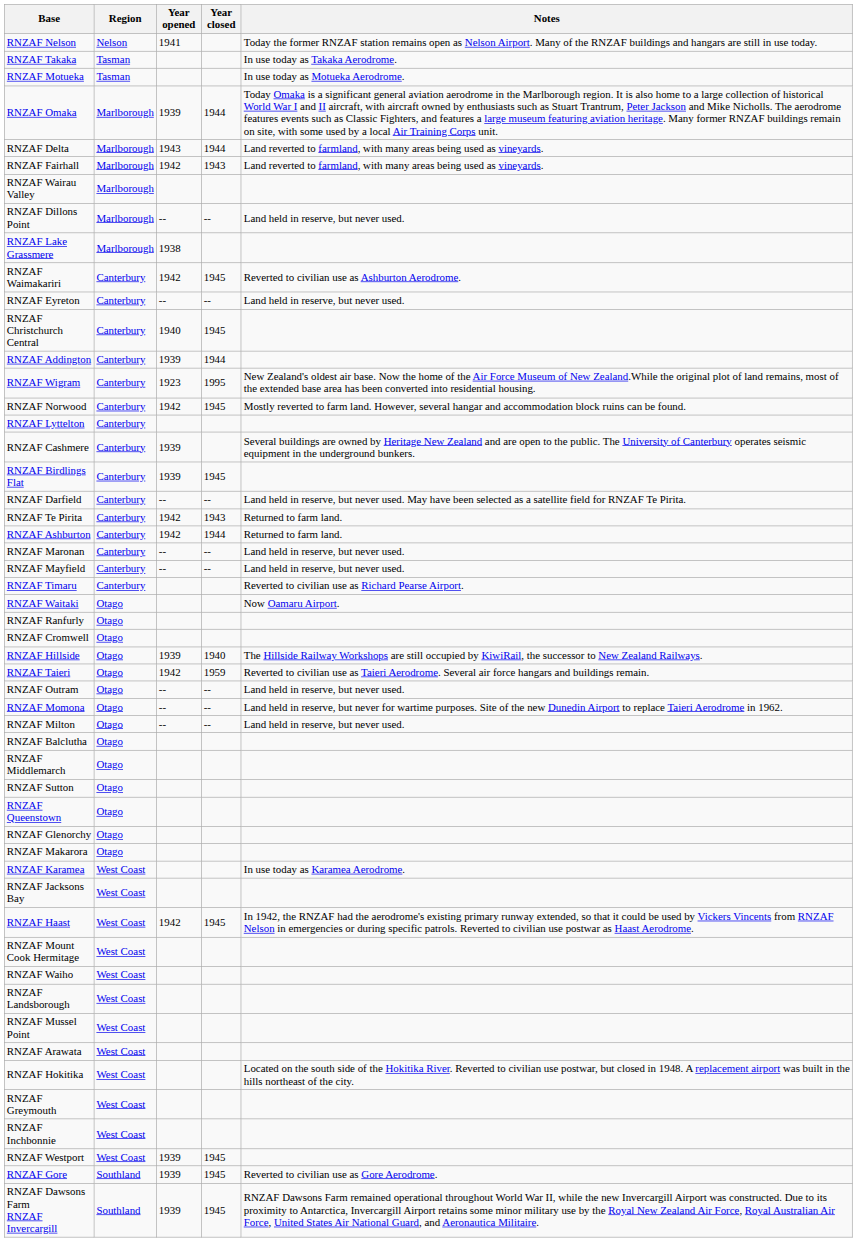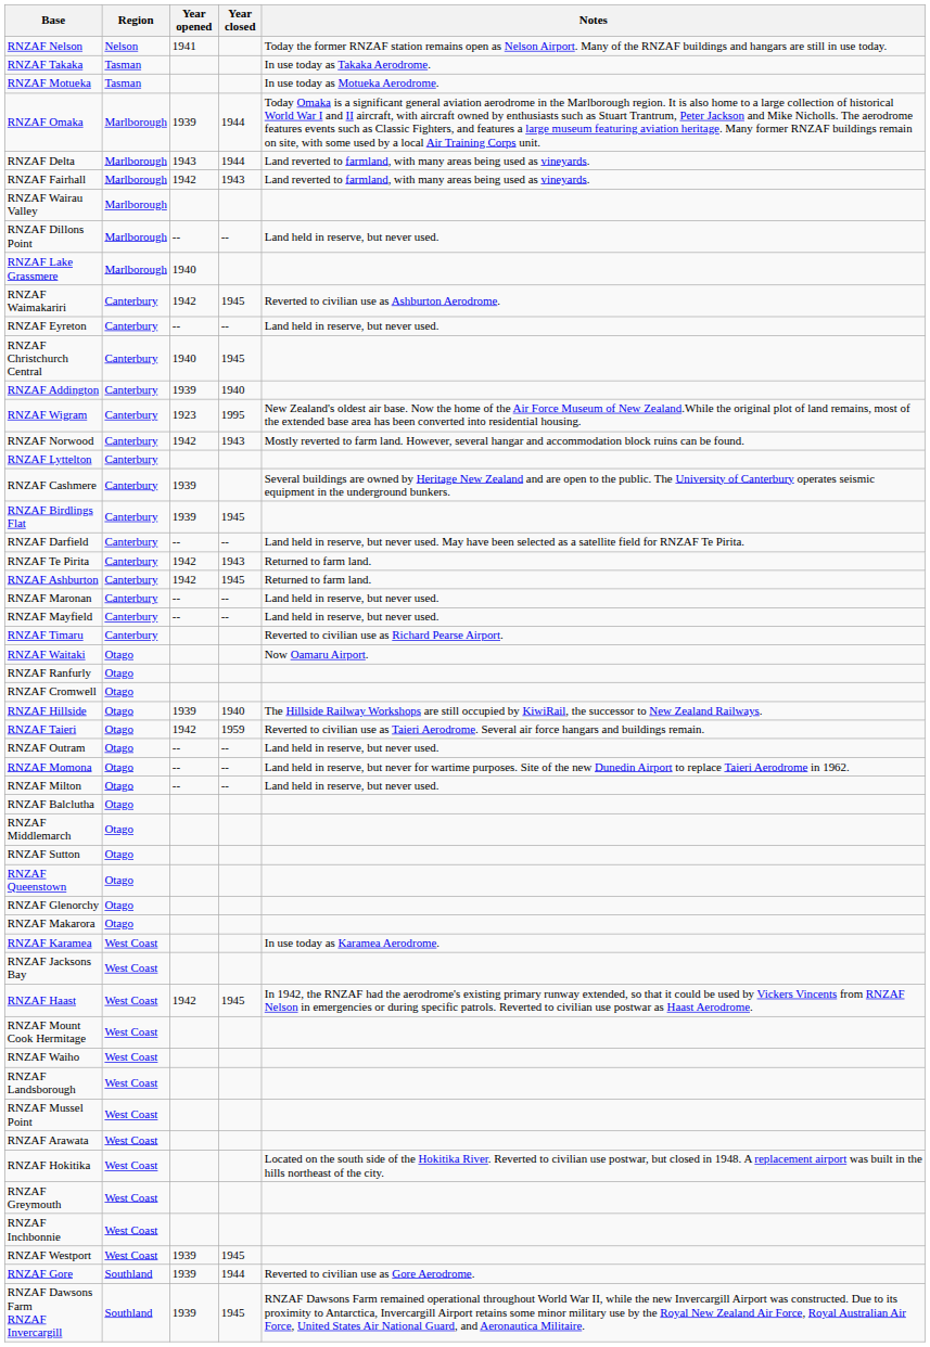 <table class="wikitable">
 <tr>
 <th>Base</th>
 <th>Region</th>
 <th>Year opened</th>
 <th>Year closed</th>
 <th>Notes</th>
 </tr>
 <tr>
 <td><a href='#'>RNZAF Nelson</a></td>
 <td><a href='#'>Nelson</a></td>
 <td>1941</td>
 <td></td>
 <td>Today the former RNZAF station remains open as <a href='#'>Nelson Airport</a>. Many of the RNZAF buildings and hangars are still in use today.</td>
 </tr>
 <tr>
 <td><a href='#'>RNZAF Takaka</a></td>
 <td><a href='#'>Tasman</a></td>
 <td></td>
 <td></td>
 <td>In use today as <a href='#'>Takaka Aerodrome</a>.</td>
 </tr>
 <tr>
 <td><a href='#'>RNZAF Motueka</a></td>
 <td><a href='#'>Tasman</a></td>
 <td></td>
 <td></td>
 <td>In use today as <a href='#'>Motueka Aerodrome</a>.</td>
 </tr>
 <tr>
 <td><a href='#'>RNZAF Omaka</a></td>
 <td><a href='#'>Marlborough</a></td>
 <td>1939</td>
 <td>1944</td>
 <td>Today <a href='#'>Omaka</a> is a significant general aviation aerodrome in the Marlborough region. It is also home to a large collection of historical <a href='#'>World War I</a> and <a href='#'>II</a> aircraft, with aircraft owned by enthusiasts such as Stuart Trantrum, <a href='#'>Peter Jackson</a> and Mike Nicholls. The aerodrome features events such as Classic Fighters, and features a <a href='#'>large museum featuring aviation heritage</a>. Many former RNZAF buildings remain on site, with some used by a local <a href='#'>Air Training Corps</a> unit.</td>
 </tr>
 <tr>
 <td>RNZAF Delta</td>
 <td><a href='#'>Marlborough</a></td>
 <td>1943</td>
 <td>1944</td>
 <td>Land reverted to <a href='#'>farmland</a>, with many areas being used as <a href='#'>vineyards</a>.</td>
 </tr>
 <tr>
 <td>RNZAF Fairhall</td>
 <td><a href='#'>Marlborough</a></td>
 <td>1942</td>
 <td>1943</td>
 <td>Land reverted to <a href='#'>farmland</a>, with many areas being used as <a href='#'>vineyards</a>.</td>
 </tr>
 <tr>
 <td>RNZAF Wairau Valley</td>
 <td><a href='#'>Marlborough</a></td>
 <td></td>
 <td></td>
 <td></td>
 </tr>
 <tr>
 <td>RNZAF Dillons Point</td>
 <td><a href='#'>Marlborough</a></td>
 <td>--</td>
 <td>--</td>
 <td>Land held in reserve, but never used.</td>
 </tr>
 <tr>
 <td><a href='#'>RNZAF Lake Grassmere</a></td>
 <td><a href='#'>Marlborough</a></td>
-<td>1938</td>
+<td>1940</td>
 <td></td>
 <td></td>
 </tr>
 <tr>
 <td>RNZAF Waimakariri</td>
 <td><a href='#'>Canterbury</a></td>
 <td>1942</td>
 <td>1945</td>
 <td>Reverted to civilian use as <a href='#'>Ashburton Aerodrome</a>.</td>
 </tr>
 <tr>
 <td>RNZAF Eyreton</td>
 <td><a href='#'>Canterbury</a></td>
 <td>--</td>
 <td>--</td>
 <td>Land held in reserve, but never used.</td>
 </tr>
 <tr>
 <td>RNZAF Christchurch Central</td>
 <td><a href='#'>Canterbury</a></td>
 <td>1940</td>
 <td>1945</td>
 <td></td>
 </tr>
 <tr>
 <td><a href='#'>RNZAF Addington</a></td>
 <td><a href='#'>Canterbury</a></td>
 <td>1939</td>
-<td>1944</td>
+<td>1940</td>
 <td></td>
 </tr>
 <tr>
 <td><a href='#'>RNZAF Wigram</a></td>
 <td><a href='#'>Canterbury</a></td>
 <td>1923</td>
 <td>1995</td>
 <td>New Zealand's oldest air base. Now the home of the <a href='#'>Air Force Museum of New Zealand</a>.While the original plot of land remains, most of the extended base area has been converted into residential housing.</td>
 </tr>
 <tr>
 <td>RNZAF Norwood</td>
 <td><a href='#'>Canterbury</a></td>
 <td>1942</td>
-<td>1945</td>
+<td>1943</td>
 <td>Mostly reverted to farm land. However, several hangar and accommodation block ruins can be found.</td>
 </tr>
 <tr>
 <td><a href='#'>RNZAF Lyttelton</a></td>
 <td><a href='#'>Canterbury</a></td>
 <td></td>
 <td></td>
 <td></td>
 </tr>
 <tr>
 <td>RNZAF Cashmere</td>
 <td><a href='#'>Canterbury</a></td>
 <td>1939</td>
 <td></td>
 <td>Several buildings are owned by <a href='#'>Heritage New Zealand</a> and are open to the public. The <a href='#'>University of Canterbury</a> operates seismic equipment in the underground bunkers.</td>
 </tr>
 <tr>
 <td><a href='#'>RNZAF Birdlings Flat</a></td>
 <td><a href='#'>Canterbury</a></td>
 <td>1939</td>
 <td>1945</td>
 <td></td>
 </tr>
 <tr>
 <td>RNZAF Darfield</td>
 <td><a href='#'>Canterbury</a></td>
 <td>--</td>
 <td>--</td>
 <td>Land held in reserve, but never used. May have been selected as a satellite field for RNZAF Te Pirita.</td>
 </tr>
 <tr>
 <td>RNZAF Te Pirita</td>
 <td><a href='#'>Canterbury</a></td>
 <td>1942</td>
 <td>1943</td>
 <td>Returned to farm land.</td>
 </tr>
 <tr>
 <td><a href='#'>RNZAF Ashburton</a></td>
 <td><a href='#'>Canterbury</a></td>
 <td>1942</td>
-<td>1944</td>
+<td>1945</td>
 <td>Returned to farm land.</td>
 </tr>
 <tr>
 <td>RNZAF Maronan</td>
 <td><a href='#'>Canterbury</a></td>
 <td>--</td>
 <td>--</td>
 <td>Land held in reserve, but never used.</td>
 </tr>
 <tr>
 <td>RNZAF Mayfield</td>
 <td><a href='#'>Canterbury</a></td>
 <td>--</td>
 <td>--</td>
 <td>Land held in reserve, but never used.</td>
 </tr>
 <tr>
 <td><a href='#'>RNZAF Timaru</a></td>
 <td><a href='#'>Canterbury</a></td>
 <td></td>
 <td></td>
 <td>Reverted to civilian use as <a href='#'>Richard Pearse Airport</a>.</td>
 </tr>
 <tr>
 <td><a href='#'>RNZAF Waitaki</a></td>
 <td><a href='#'>Otago</a></td>
 <td></td>
 <td></td>
 <td>Now <a href='#'>Oamaru Airport</a>.</td>
 </tr>
 <tr>
 <td>RNZAF Ranfurly</td>
 <td><a href='#'>Otago</a></td>
 <td></td>
 <td></td>
 <td></td>
 </tr>
 <tr>
 <td>RNZAF Cromwell</td>
 <td><a href='#'>Otago</a></td>
 <td></td>
 <td></td>
 <td></td>
 </tr>
 <tr>
 <td><a href='#'>RNZAF Hillside</a></td>
 <td><a href='#'>Otago</a></td>
 <td>1939</td>
 <td>1940</td>
 <td>The <a href='#'>Hillside Railway Workshops</a> are still occupied by <a href='#'>KiwiRail</a>, the successor to <a href='#'>New Zealand Railways</a>.</td>
 </tr>
 <tr>
 <td><a href='#'>RNZAF Taieri</a></td>
 <td><a href='#'>Otago</a></td>
 <td>1942</td>
 <td>1959</td>
 <td>Reverted to civilian use as <a href='#'>Taieri Aerodrome</a>. Several air force hangars and buildings remain.</td>
 </tr>
 <tr>
 <td>RNZAF Outram</td>
 <td><a href='#'>Otago</a></td>
 <td>--</td>
 <td>--</td>
 <td>Land held in reserve, but never used.</td>
 </tr>
 <tr>
 <td><a href='#'>RNZAF Momona</a></td>
 <td><a href='#'>Otago</a></td>
 <td>--</td>
 <td>--</td>
 <td>Land held in reserve, but never for wartime purposes. Site of the new <a href='#'>Dunedin Airport</a> to replace <a href='#'>Taieri Aerodrome</a> in 1962.</td>
 </tr>
 <tr>
 <td>RNZAF Milton</td>
 <td><a href='#'>Otago</a></td>
 <td>--</td>
 <td>--</td>
 <td>Land held in reserve, but never used.</td>
 </tr>
 <tr>
 <td>RNZAF Balclutha</td>
 <td><a href='#'>Otago</a></td>
 <td></td>
 <td></td>
 <td></td>
 </tr>
 <tr>
 <td>RNZAF Middlemarch</td>
 <td><a href='#'>Otago</a></td>
 <td></td>
 <td></td>
 <td></td>
 </tr>
 <tr>
 <td>RNZAF Sutton</td>
 <td><a href='#'>Otago</a></td>
 <td></td>
 <td></td>
 <td></td>
 </tr>
 <tr>
 <td><a href='#'>RNZAF Queenstown</a></td>
 <td><a href='#'>Otago</a></td>
 <td></td>
 <td></td>
 <td></td>
 </tr>
 <tr>
 <td>RNZAF Glenorchy</td>
 <td><a href='#'>Otago</a></td>
 <td></td>
 <td></td>
 <td></td>
 </tr>
 <tr>
 <td>RNZAF Makarora</td>
 <td><a href='#'>Otago</a></td>
 <td></td>
 <td></td>
 <td></td>
 </tr>
 <tr>
 <td><a href='#'>RNZAF Karamea</a></td>
 <td><a href='#'>West Coast</a></td>
 <td></td>
 <td></td>
 <td>In use today as <a href='#'>Karamea Aerodrome</a>.</td>
 </tr>
 <tr>
 <td>RNZAF Jacksons Bay</td>
 <td><a href='#'>West Coast</a></td>
 <td></td>
 <td></td>
 <td></td>
 </tr>
 <tr>
 <td><a href='#'>RNZAF Haast</a></td>
 <td><a href='#'>West Coast</a></td>
 <td>1942</td>
 <td>1945</td>
 <td>In 1942, the RNZAF had the aerodrome's existing primary runway extended, so that it could be used by <a href='#'>Vickers Vincents</a> from <a href='#'>RNZAF Nelson</a> in emergencies or during specific patrols. Reverted to civilian use postwar as <a href='#'>Haast Aerodrome</a>.</td>
 </tr>
 <tr>
 <td>RNZAF Mount Cook Hermitage</td>
 <td><a href='#'>West Coast</a></td>
 <td></td>
 <td></td>
 <td></td>
 </tr>
 <tr>
 <td>RNZAF Waiho</td>
 <td><a href='#'>West Coast</a></td>
 <td></td>
 <td></td>
 <td></td>
 </tr>
 <tr>
 <td>RNZAF Landsborough</td>
 <td><a href='#'>West Coast</a></td>
 <td></td>
 <td></td>
 <td></td>
 </tr>
 <tr>
 <td>RNZAF Mussel Point</td>
 <td><a href='#'>West Coast</a></td>
 <td></td>
 <td></td>
 <td></td>
 </tr>
 <tr>
 <td>RNZAF Arawata</td>
 <td><a href='#'>West Coast</a></td>
 <td></td>
 <td></td>
 <td></td>
 </tr>
 <tr>
 <td>RNZAF Hokitika</td>
 <td><a href='#'>West Coast</a></td>
 <td></td>
 <td></td>
 <td>Located on the south side of the <a href='#'>Hokitika River</a>. Reverted to civilian use postwar, but closed in 1948. A <a href='#'>replacement airport</a> was built in the hills northeast of the city.</td>
 </tr>
 <tr>
 <td>RNZAF Greymouth</td>
 <td><a href='#'>West Coast</a></td>
 <td></td>
 <td></td>
 <td></td>
 </tr>
 <tr>
 <td>RNZAF Inchbonnie</td>
 <td><a href='#'>West Coast</a></td>
 <td></td>
 <td></td>
 <td></td>
 </tr>
 <tr>
 <td>RNZAF Westport</td>
 <td><a href='#'>West Coast</a></td>
 <td>1939</td>
 <td>1945</td>
 <td></td>
 </tr>
 <tr>
 <td><a href='#'>RNZAF Gore</a></td>
 <td><a href='#'>Southland</a></td>
 <td>1939</td>
-<td>1945</td>
+<td>1944</td>
 <td>Reverted to civilian use as <a href='#'>Gore Aerodrome</a>.</td>
 </tr>
 <tr>
 <td>RNZAF Dawsons Farm<br><a href='#'>RNZAF Invercargill</a></td>
 <td><a href='#'>Southland</a></td>
 <td>1939</td>
 <td>1945</td>
 <td>RNZAF Dawsons Farm remained operational throughout World War II, while the new Invercargill Airport was constructed. Due to its proximity to Antarctica, Invercargill Airport retains some minor military use by the <a href='#'>Royal New Zealand Air Force</a>, <a href='#'>Royal Australian Air Force</a>, <a href='#'>United States Air National Guard</a>, and <a href='#'>Aeronautica Militaire</a>.</td>
 </tr>
 </table>
